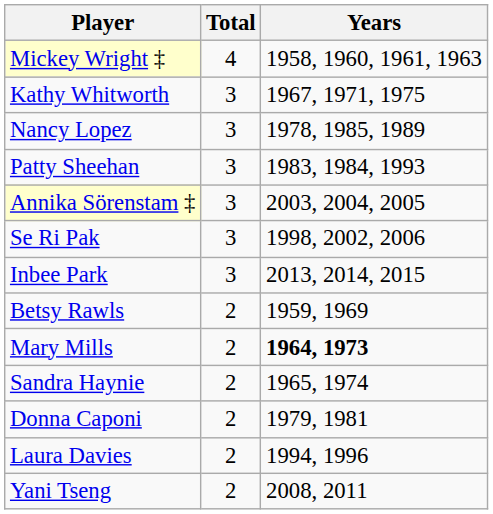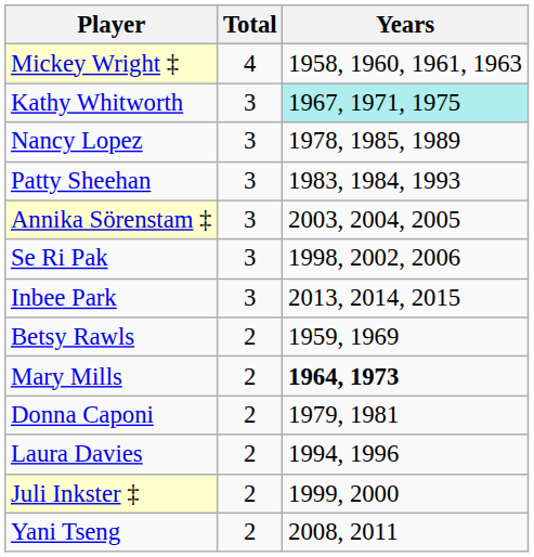 <table class="wikitable">
 <tr>
 <th>Player</th>
 <th>Total</th>
 <th>Years</th>
 </tr>
 <tr>
 <td style="background:#FFFFCC;"> <a href='#'>Mickey Wright</a> ‡</td>
 <td align="center" valign="top">4</td>
 <td>1958, 1960, 1961, 1963</td>
 </tr>
 <tr>
 <td> <a href='#'>Kathy Whitworth</a></td>
 <td align="center" valign="top">3</td>
-<td>1967, 1971, 1975</td>
+<td style="background: paleturquoise;">1967, 1971, 1975</td>
 </tr>
 <tr>
 <td> <a href='#'>Nancy Lopez</a></td>
 <td align="center" valign="top">3</td>
 <td>1978, 1985, 1989</td>
 </tr>
 <tr>
 <td> <a href='#'>Patty Sheehan</a></td>
 <td align="center" valign="top">3</td>
 <td>1983, 1984, 1993</td>
 </tr>
 <tr>
 <td style="background:#FFFFCC;"> <a href='#'>Annika Sörenstam</a> ‡</td>
 <td align="center" valign="top">3</td>
 <td>2003, 2004, 2005</td>
 </tr>
 <tr>
 <td> <a href='#'>Se Ri Pak</a></td>
 <td align="center" valign="top">3</td>
 <td>1998, 2002, 2006</td>
 </tr>
 <tr>
 <td> <a href='#'>Inbee Park</a></td>
 <td align="center" valign="top">3</td>
 <td>2013, 2014, 2015</td>
 </tr>
 <tr>
 <td> <a href='#'>Betsy Rawls</a></td>
 <td align="center" valign="top">2</td>
 <td>1959, 1969</td>
 </tr>
 <tr>
 <td> <a href='#'>Mary Mills</a></td>
 <td align="center" valign="top">2</td>
 <td><strong>1964, 1973</strong></td>
 </tr>
 <tr>
-<td> <a href='#'>Sandra Haynie</a></td>
-<td align="center" valign="top">2</td>
-<td>1965, 1974</td>
-</tr>
-<tr>
 <td> <a href='#'>Donna Caponi</a></td>
 <td align="center" valign="top">2</td>
 <td>1979, 1981</td>
 </tr>
 <tr>
 <td> <a href='#'>Laura Davies</a></td>
 <td align="center" valign="top">2</td>
 <td>1994, 1996</td>
 </tr>
 <tr>
+<td style="background:#FFFFCC;"> <a href='#'>Juli Inkster</a> ‡</td>
+<td align="center" valign="top">2</td>
+<td>1999, 2000</td>
+</tr>
+<tr>
 <td> <a href='#'>Yani Tseng</a></td>
 <td align="center" valign="top">2</td>
 <td>2008, 2011</td>
 </tr>
 </table>
